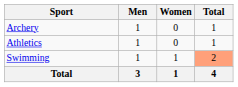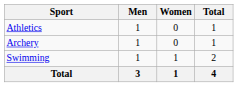 <table class="wikitable sortable" style="text-align:center;">
 <tr>
 <th width=180>Sport</th>
 <th width=55>Men</th>
 <th width=55>Women</th>
 <th width=55>Total</th>
 </tr>
 <tr>
-<td align=left><a href='#'>Archery</a></td>
+<td align=left><a href='#'>Athletics</a></td>
 <td>1</td>
 <td>0</td>
 <td>1</td>
 </tr>
 <tr>
-<td align=left><a href='#'>Athletics</a></td>
+<td align=left><a href='#'>Archery</a></td>
 <td>1</td>
 <td>0</td>
 <td>1</td>
 </tr>
 <tr>
 <td align=left><a href='#'>Swimming</a></td>
 <td>1</td>
 <td>1</td>
-<td style="background: lightsalmon;">2</td>
+<td>2</td>
 </tr>
 <tr>
 <th>Total</th>
 <th>3</th>
 <th>1</th>
 <th>4</th>
 </tr>
 </table>
